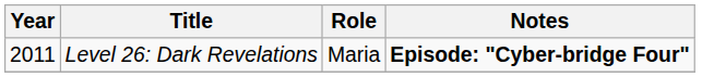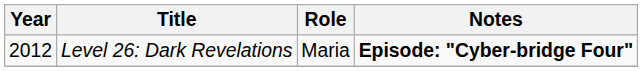 <table class="wikitable sortable">
 <tr>
 <th>Year</th>
 <th>Title</th>
 <th>Role</th>
 <th>Notes</th>
 </tr>
 <tr>
-<td>2011</td>
+<td>2012</td>
 <td><em>Level 26: Dark Revelations</em></td>
 <td>Maria</td>
 <td><strong>Episode: "Cyber-bridge Four"</strong></td>
 </tr>
 <tr>
 </tr>
 </table>
